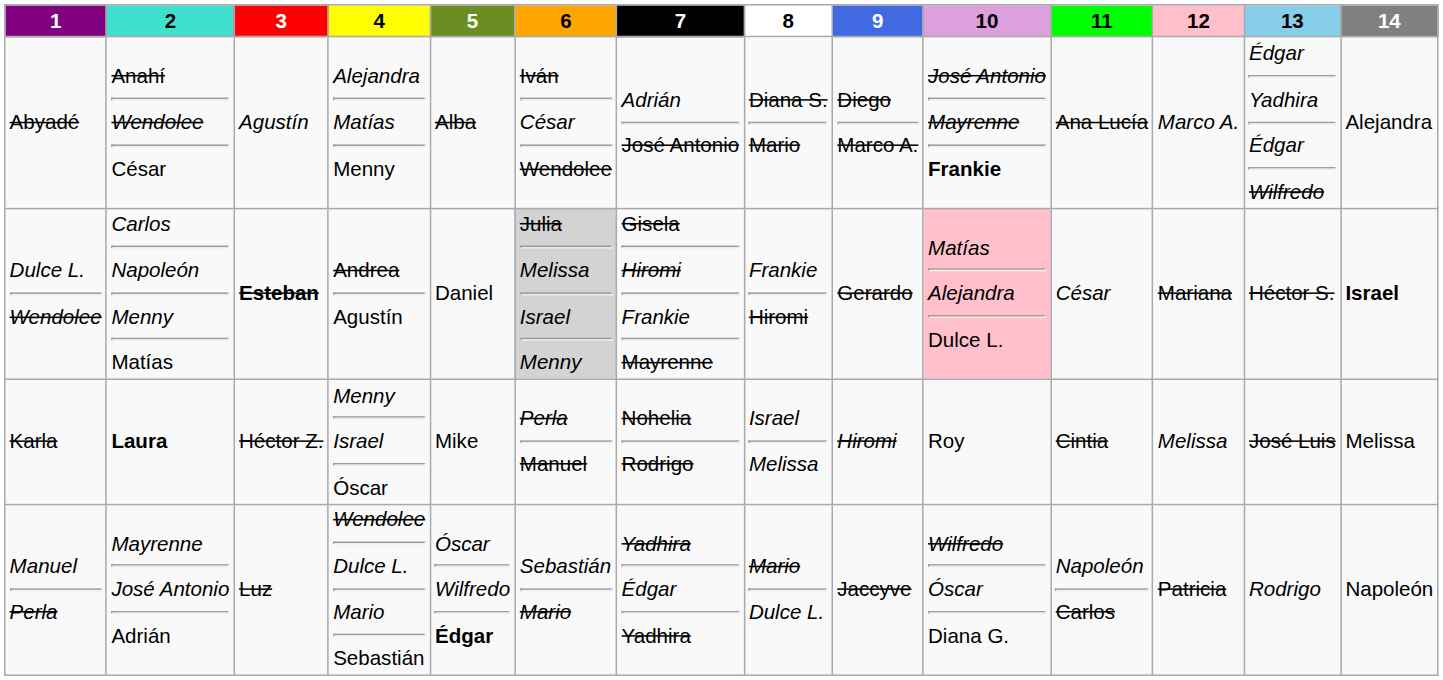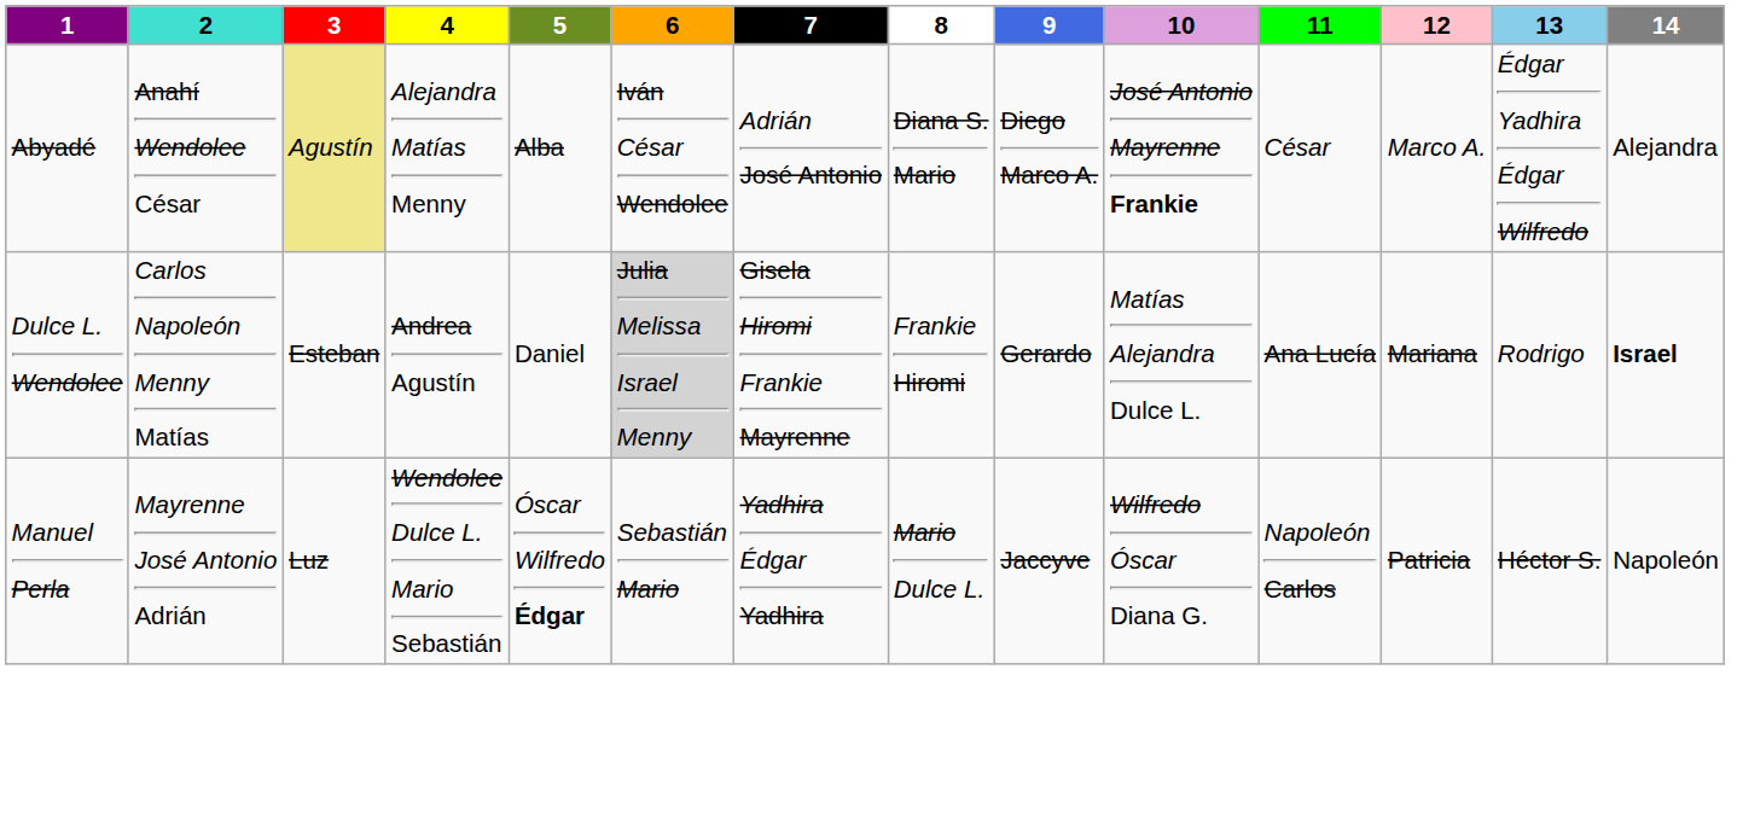 <table class="wikitable collapsible" style="font-size:85%; width:100%; white-space:nowrap;">
 <tr>
 <th scope="col" style="background:purple; color:white;">1</th>
 <th scope="col" style="background:turquoise; color:black;">2</th>
 <th scope="col" style="background:red; color:white;">3</th>
 <th scope="col" style="background:yellow; color:black;">4</th>
 <th scope="col" style="background:olivedrab; color:white;">5</th>
 <th scope="col" style="background:orange; color:black;">6</th>
 <th scope="col" style="background:black; color:white;">7</th>
 <th scope="col" style="background:white; color:black;">8</th>
 <th scope="col" style="background:royalblue; color:white;">9</th>
 <th scope="col" style="background:plum; color:black;">10</th>
 <th scope="col" style="background:lime; color:black;">11</th>
 <th scope="col" style="background:pink; color:black;">12</th>
 <th scope="col" style="background:skyblue; color:black;">13</th>
 <th scope="col" style="background:gray; color:white;">14</th>
 </tr>
 <tr>
 <td> <s>Abyadé</s></td>
 <td> <s>Anahí</s><hr><s><em>Wendolee</em></s> <hr>César</td>
-<td> <em>Agustín</em> </td>
+<td style="background: khaki;"> <em>Agustín</em> </td>
 <td> <em>Alejandra</em> <hr><em>Matías</em> <hr>Menny</td>
 <td> <s>Alba</s></td>
 <td> <s>Iván</s><hr><em>César</em> <hr><s>Wendolee</s></td>
 <td> <em>Adrián</em> <hr><s>José Antonio</s></td>
 <td> <s>Diana S.</s><hr><s>Mario</s></td>
 <td> <s>Diego</s><hr><s>Marco A.</s></td>
 <td> <s><em>José Antonio</em></s> <hr><s><em>Mayrenne</em></s> <hr><strong>Frankie</strong></td>
-<td> <s>Ana Lucía</s></td>
+<td> <em>César</em> </td>
 <td> <em>Marco A.</em> </td>
 <td> <em>Édgar</em> <hr><em>Yadhira</em> <hr><em>Édgar</em> <hr><s><em>Wilfredo</em></s></td>
 <td> Alejandra</td>
 </tr>
 <tr>
 <td> <em>Dulce L.</em> <hr><s><em>Wendolee</em></s> </td>
 <td> <em>Carlos</em> <hr><em>Napoleón</em> <hr><em>Menny</em> <hr>Matías</td>
-<td><strong> <s>Esteban</s></strong></td>
+<td> <s>Esteban</s></td>
 <td> <s>Andrea</s><hr>Agustín</td>
 <td> Daniel</td>
 <td style="background: lightgrey;"> <s>Julia</s><hr><em>Melissa</em> <hr><em>Israel</em> <hr><em>Menny</em> </td>
 <td> <s>Gisela</s><hr><em><s>Hiromi</s></em> <hr><em>Frankie</em> <hr><s>Mayrenne</s></td>
 <td> <em>Frankie</em> <hr><s>Hiromi</s></td>
 <td> <s>Gerardo</s></td>
-<td style="background: pink;"> <em>Matías</em> <hr><em>Alejandra</em> <hr>Dulce L.</td>
-<td> <em>César</em> </td>
+<td> <em>Matías</em> <hr><em>Alejandra</em> <hr>Dulce L.</td>
+<td> <s>Ana Lucía</s></td>
 <td> <s>Mariana</s></td>
-<td> <s>Héctor S.</s></td>
+<td> <em>Rodrigo</em> </td>
 <td> <strong>Israel</strong></td>
-</tr>
-<tr>
-<td> <s>Karla</s></td>
-<td> <strong>Laura</strong></td>
-<td> <s>Héctor Z.</s></td>
-<td> <em>Menny</em> <hr><em>Israel</em> <hr>Óscar</td>
-<td> Mike</td>
-<td> <s><em>Perla</em></s> <hr><s>Manuel</s></td>
-<td> <s>Nohelia</s><hr><s>Rodrigo</s></td>
-<td> <em>Israel</em> <hr><em>Melissa</em> </td>
-<td> <em><s>Hiromi</s></em> </td>
-<td> Roy</td>
-<td> <s>Cintia</s></td>
-<td> <em>Melissa</em> </td>
-<td> <s>José Luis</s></td>
-<td> Melissa</td>
 </tr>
 <tr>
 <td> <em>Manuel</em> <hr><s><em>Perla</em></s></td>
 <td> <em>Mayrenne</em> <hr><em>José Antonio</em> <hr>Adrián</td>
 <td> <s>Luz</s></td>
 <td> <s><em>Wendolee</em></s> <hr><em>Dulce L.</em> <hr><em>Mario</em> <hr>Sebastián</td>
 <td> <em>Óscar</em> <hr><em>Wilfredo</em> <hr><strong>Édgar</strong></td>
 <td> <em>Sebastián</em> <hr><s><em>Mario</em></s> </td>
 <td> <s><em>Yadhira</em></s> <hr><em>Édgar</em> <hr><s>Yadhira</s></td>
 <td> <em><s>Mario</s></em> <hr><em>Dulce L.</em> </td>
 <td> <s>Jaccyve</s></td>
 <td> <s><em>Wilfredo</em></s> <hr><em>Óscar</em> <hr>Diana G.</td>
 <td> <em>Napoleón</em> <hr><s>Carlos</s></td>
 <td> <s>Patricia</s></td>
-<td> <em>Rodrigo</em> </td>
+<td> <s>Héctor S.</s></td>
 <td> Napoleón</td>
 </tr>
 </table>
